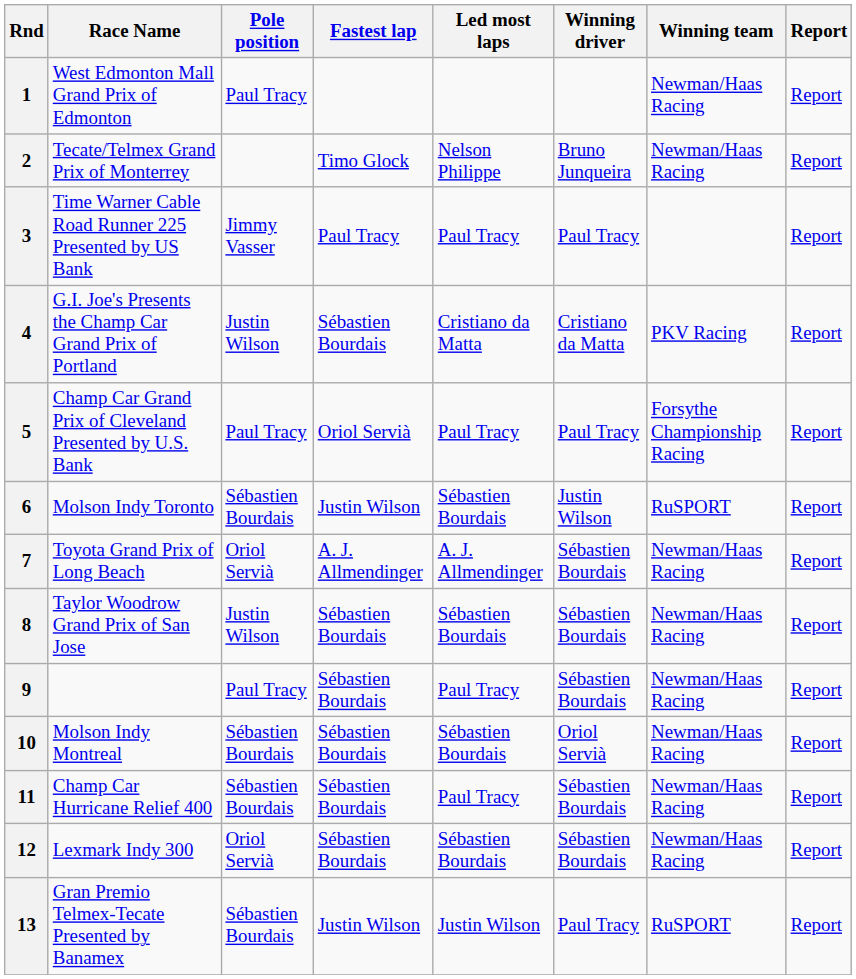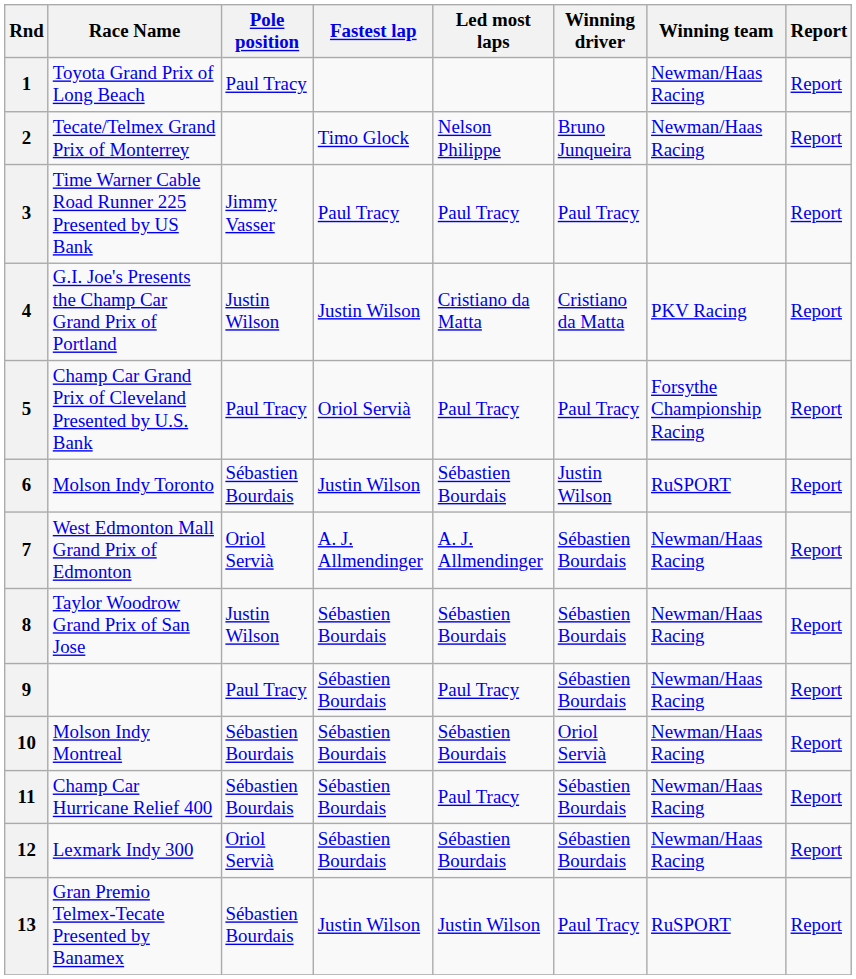 <table class="wikitable" style="font-size: 85%;">
 <tr>
 <th>Rnd</th>
 <th>Race Name</th>
 <th><a href='#'>Pole position</a></th>
 <th><a href='#'>Fastest lap</a></th>
 <th>Led most laps</th>
 <th>Winning driver</th>
 <th>Winning team</th>
 <th>Report</th>
 </tr>
 <tr>
 <th>1</th>
-<td> <a href='#'>West Edmonton Mall Grand Prix of Edmonton</a></td>
+<td> <a href='#'>Toyota Grand Prix of Long Beach</a></td>
 <td> <a href='#'>Paul Tracy</a></td>
 <td></td>
 <td></td>
 <td></td>
 <td><a href='#'>Newman/Haas Racing</a></td>
 <td><a href='#'>Report</a></td>
 </tr>
 <tr>
 <th>2</th>
 <td> <a href='#'>Tecate/Telmex Grand Prix of Monterrey</a></td>
 <td></td>
 <td> <a href='#'>Timo Glock</a></td>
 <td> <a href='#'>Nelson Philippe</a></td>
 <td> <a href='#'>Bruno Junqueira</a></td>
 <td><a href='#'>Newman/Haas Racing</a></td>
 <td><a href='#'>Report</a></td>
 </tr>
 <tr>
 <th>3</th>
 <td> <a href='#'>Time Warner Cable Road Runner 225 Presented by US Bank</a></td>
 <td> <a href='#'>Jimmy Vasser</a></td>
 <td> <a href='#'>Paul Tracy</a></td>
 <td> <a href='#'>Paul Tracy</a></td>
 <td> <a href='#'>Paul Tracy</a></td>
 <td></td>
 <td><a href='#'>Report</a></td>
 </tr>
 <tr>
 <th>4</th>
 <td> <a href='#'>G.I. Joe's Presents the Champ Car Grand Prix of Portland</a></td>
 <td> <a href='#'>Justin Wilson</a></td>
-<td> <a href='#'>Sébastien Bourdais</a></td>
+<td> <a href='#'>Justin Wilson</a></td>
 <td> <a href='#'>Cristiano da Matta</a></td>
 <td> <a href='#'>Cristiano da Matta</a></td>
 <td><a href='#'>PKV Racing</a></td>
 <td><a href='#'>Report</a></td>
 </tr>
 <tr>
 <th>5</th>
 <td> <a href='#'>Champ Car Grand Prix of Cleveland Presented by U.S. Bank</a></td>
 <td> <a href='#'>Paul Tracy</a></td>
 <td> <a href='#'>Oriol Servià</a></td>
 <td> <a href='#'>Paul Tracy</a></td>
 <td> <a href='#'>Paul Tracy</a></td>
 <td><a href='#'>Forsythe Championship Racing</a></td>
 <td><a href='#'>Report</a></td>
 </tr>
 <tr>
 <th>6</th>
 <td> <a href='#'>Molson Indy Toronto</a></td>
 <td> <a href='#'>Sébastien Bourdais</a></td>
 <td> <a href='#'>Justin Wilson</a></td>
 <td> <a href='#'>Sébastien Bourdais</a></td>
 <td> <a href='#'>Justin Wilson</a></td>
 <td><a href='#'>RuSPORT</a></td>
 <td><a href='#'>Report</a></td>
 </tr>
 <tr>
 <th>7</th>
-<td> <a href='#'>Toyota Grand Prix of Long Beach</a></td>
+<td> <a href='#'>West Edmonton Mall Grand Prix of Edmonton</a></td>
 <td> <a href='#'>Oriol Servià</a></td>
 <td> <a href='#'>A. J. Allmendinger</a></td>
 <td> <a href='#'>A. J. Allmendinger</a></td>
 <td> <a href='#'>Sébastien Bourdais</a></td>
 <td><a href='#'>Newman/Haas Racing</a></td>
 <td><a href='#'>Report</a></td>
 </tr>
 <tr>
 <th>8</th>
 <td> <a href='#'>Taylor Woodrow Grand Prix of San Jose</a></td>
 <td> <a href='#'>Justin Wilson</a></td>
 <td> <a href='#'>Sébastien Bourdais</a></td>
 <td> <a href='#'>Sébastien Bourdais</a></td>
 <td> <a href='#'>Sébastien Bourdais</a></td>
 <td><a href='#'>Newman/Haas Racing</a></td>
 <td><a href='#'>Report</a></td>
 </tr>
 <tr>
 <th>9</th>
 <td></td>
 <td> <a href='#'>Paul Tracy</a></td>
 <td> <a href='#'>Sébastien Bourdais</a></td>
 <td> <a href='#'>Paul Tracy</a></td>
 <td> <a href='#'>Sébastien Bourdais</a></td>
 <td><a href='#'>Newman/Haas Racing</a></td>
 <td><a href='#'>Report</a></td>
 </tr>
 <tr>
 <th>10</th>
 <td> <a href='#'>Molson Indy Montreal</a></td>
 <td> <a href='#'>Sébastien Bourdais</a></td>
 <td> <a href='#'>Sébastien Bourdais</a></td>
 <td> <a href='#'>Sébastien Bourdais</a></td>
 <td> <a href='#'>Oriol Servià</a></td>
 <td><a href='#'>Newman/Haas Racing</a></td>
 <td><a href='#'>Report</a></td>
 </tr>
 <tr>
 <th>11</th>
 <td> <a href='#'>Champ Car Hurricane Relief 400</a></td>
 <td> <a href='#'>Sébastien Bourdais</a></td>
 <td> <a href='#'>Sébastien Bourdais</a></td>
 <td> <a href='#'>Paul Tracy</a></td>
 <td> <a href='#'>Sébastien Bourdais</a></td>
 <td><a href='#'>Newman/Haas Racing</a></td>
 <td><a href='#'>Report</a></td>
 </tr>
 <tr>
 <th>12</th>
 <td> <a href='#'>Lexmark Indy 300</a></td>
 <td> <a href='#'>Oriol Servià</a></td>
 <td> <a href='#'>Sébastien Bourdais</a></td>
 <td> <a href='#'>Sébastien Bourdais</a></td>
 <td> <a href='#'>Sébastien Bourdais</a></td>
 <td><a href='#'>Newman/Haas Racing</a></td>
 <td><a href='#'>Report</a></td>
 </tr>
 <tr>
 <th>13</th>
 <td> <a href='#'>Gran Premio Telmex-Tecate Presented by Banamex</a></td>
 <td> <a href='#'>Sébastien Bourdais</a></td>
 <td> <a href='#'>Justin Wilson</a></td>
 <td> <a href='#'>Justin Wilson</a></td>
 <td> <a href='#'>Paul Tracy</a></td>
 <td><a href='#'>RuSPORT</a></td>
 <td><a href='#'>Report</a></td>
 </tr>
 </table>
